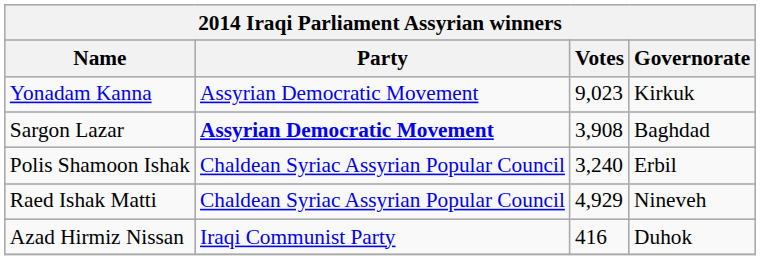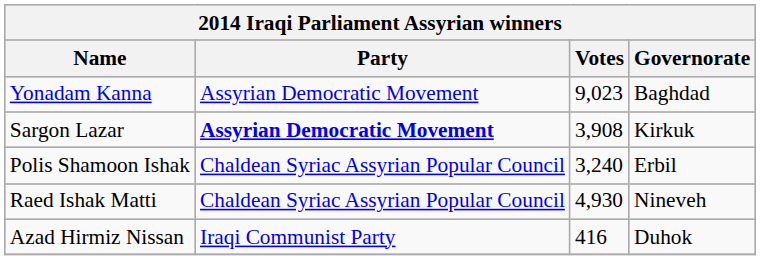 <table class="wikitable">
 <tr style="font-size:smaller">
 <th colspan="4">2014 Iraqi Parliament Assyrian winners</th>
 </tr>
 <tr style="font-size:smaller">
 <th>Name</th>
 <th>Party</th>
 <th>Votes</th>
 <th>Governorate</th>
 </tr>
 <tr style="font-size:smaller">
 <td><a href='#'>Yonadam Kanna</a></td>
 <td><a href='#'>Assyrian Democratic Movement</a></td>
 <td>9,023</td>
-<td>Kirkuk</td>
+<td>Baghdad</td>
 </tr>
 <tr style="font-size:smaller">
 <td>Sargon Lazar</td>
 <td><strong><a href='#'>Assyrian Democratic Movement</a></strong></td>
 <td>3,908</td>
-<td>Baghdad</td>
+<td>Kirkuk</td>
 </tr>
 <tr style="font-size:smaller">
 <td>Polis Shamoon Ishak</td>
 <td><a href='#'>Chaldean Syriac Assyrian Popular Council</a></td>
 <td>3,240</td>
 <td>Erbil</td>
 </tr>
 <tr style="font-size:smaller">
 <td>Raed Ishak Matti</td>
 <td><a href='#'>Chaldean Syriac Assyrian Popular Council</a></td>
-<td>4,929</td>
+<td>4,930</td>
 <td>Nineveh</td>
 </tr>
 <tr style="font-size:smaller">
 <td>Azad Hirmiz Nissan</td>
 <td><a href='#'>Iraqi Communist Party</a></td>
 <td>416</td>
 <td>Duhok</td>
 </tr>
 <tr>
 </tr>
 </table>
